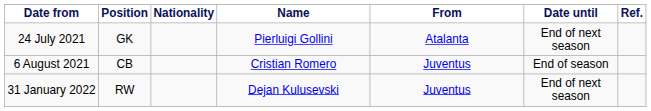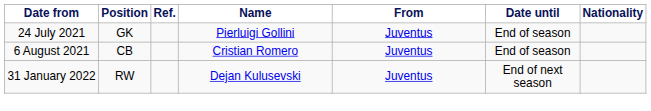 <table class="wikitable" style="text-align:center">
 <tr>
 <th style="background:#FFFFFF; color:#081159; width:120px;">Date from</th>
 <th style="background:#FFFFFF; color:#081159; width:50px;">Position</th>
-<th style="background:#FFFFFF; color:#081159; width:50px;">Nationality</th>
+<th style="background:#FFFFFF; color:#081159; width:30px;">Ref.</th>
 <th style="background:#FFFFFF; color:#081159; width:200px;">Name</th>
 <th style="background:#FFFFFF; color:#081159; width:200px;">From</th>
 <th style="background:#FFFFFF; color:#081159; width:120px;">Date until</th>
-<th style="background:#FFFFFF; color:#081159; width:30px;">Ref.</th>
+<th style="background:#FFFFFF; color:#081159; width:50px;">Nationality</th>
 </tr>
 <tr>
 <td>24 July 2021</td>
 <td>GK</td>
 <td></td>
 <td><a href='#'>Pierluigi Gollini</a></td>
-<td> <a href='#'>Atalanta</a></td>
-<td>End of next season</td>
+<td> <a href='#'>Juventus</a></td>
+<td>End of season</td>
 <td></td>
 </tr>
 <tr>
 <td>6 August 2021</td>
 <td>CB</td>
 <td></td>
 <td><a href='#'>Cristian Romero</a></td>
 <td> <a href='#'>Juventus</a></td>
 <td>End of season</td>
 <td></td>
 </tr>
 <tr>
 <td>31 January 2022</td>
 <td>RW</td>
 <td></td>
 <td><a href='#'>Dejan Kulusevski</a></td>
 <td> <a href='#'>Juventus</a></td>
 <td>End of next season</td>
 <td></td>
 </tr>
 </table>
